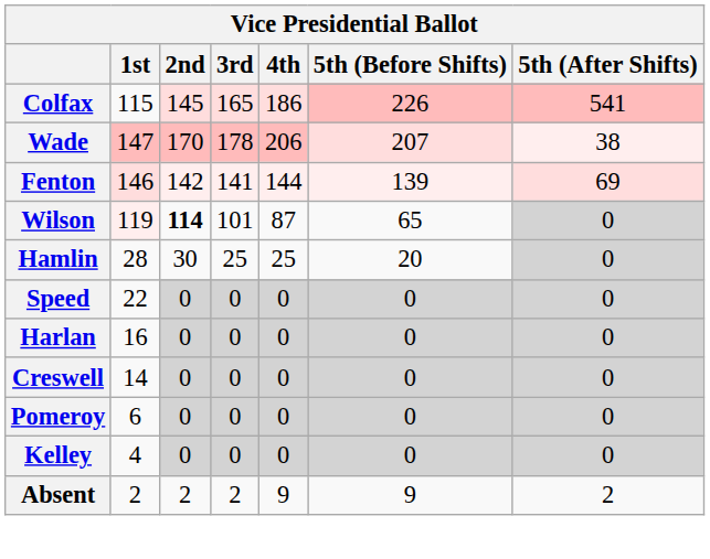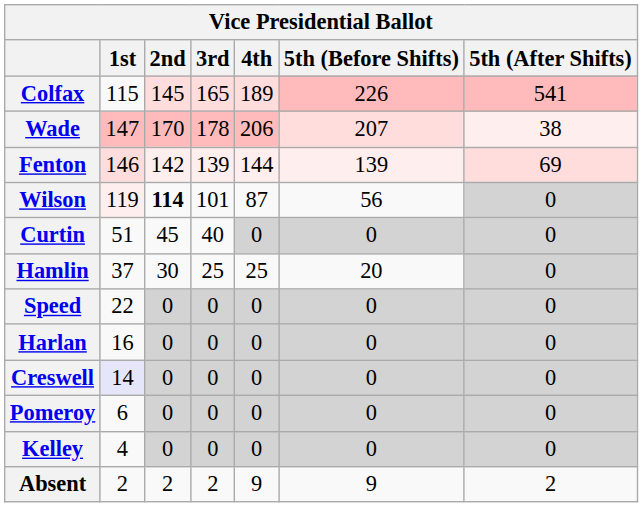 <table class="wikitable sortable" style="text-align:center">
 <tr>
 <th colspan="7"><strong>Vice Presidential Ballot</strong></th>
 </tr>
 <tr>
 <th></th>
 <th>1st</th>
 <th>2nd</th>
 <th>3rd</th>
 <th>4th</th>
 <th>5th (Before Shifts)</th>
 <th>5th (After Shifts)</th>
 </tr>
 <tr>
 <th><a href='#'>Colfax</a></th>
 <td>115</td>
 <td style="background:#fdd;">145</td>
 <td style="background:#fdd;">165</td>
-<td style="background:#fdd;">186</td>
+<td style="background:#fdd;">189</td>
 <td style="background:#fbb;">226</td>
 <td style="background:#fbb;">541</td>
 </tr>
 <tr>
 <th><a href='#'>Wade</a></th>
 <td style="background:#fbb;">147</td>
 <td style="background:#fbb;">170</td>
 <td style="background:#fbb;">178</td>
 <td style="background:#fbb;">206</td>
 <td style="background:#fdd;">207</td>
 <td style="background:#fee;">38</td>
 </tr>
 <tr>
 <th><a href='#'>Fenton</a></th>
 <td style="background:#fdd;">146</td>
 <td style="background:#fee;">142</td>
-<td style="background:#fee;">141</td>
+<td style="background:#fee;">139</td>
 <td style="background:#fee;">144</td>
 <td style="background:#fee;">139</td>
 <td style="background:#fdd;">69</td>
 </tr>
 <tr>
 <th><a href='#'>Wilson</a></th>
 <td style="background:#fee;">119</td>
 <td><strong>114</strong></td>
 <td>101</td>
 <td>87</td>
-<td>65</td>
+<td>56</td>
+<td style="background:#d3d3d3">0</td>
+</tr>
+<tr>
+<th><a href='#'>Curtin</a></th>
+<td>51</td>
+<td>45</td>
+<td>40</td>
+<td style="background:#d3d3d3">0</td>
+<td style="background:#d3d3d3">0</td>
 <td style="background:#d3d3d3">0</td>
 </tr>
 <tr>
 <th><a href='#'>Hamlin</a></th>
-<td>28</td>
+<td>37</td>
 <td>30</td>
 <td>25</td>
 <td>25</td>
 <td>20</td>
 <td style="background:#d3d3d3">0</td>
 </tr>
 <tr>
 <th><a href='#'>Speed</a></th>
 <td>22</td>
 <td style="background:#d3d3d3">0</td>
 <td style="background:#d3d3d3">0</td>
 <td style="background:#d3d3d3">0</td>
 <td style="background:#d3d3d3">0</td>
 <td style="background:#d3d3d3">0</td>
 </tr>
 <tr>
 <th><a href='#'>Harlan</a></th>
 <td>16</td>
 <td style="background:#d3d3d3">0</td>
 <td style="background:#d3d3d3">0</td>
 <td style="background:#d3d3d3">0</td>
 <td style="background:#d3d3d3">0</td>
 <td style="background:#d3d3d3">0</td>
 </tr>
 <tr>
 <th><a href='#'>Creswell</a></th>
-<td>14</td>
+<td style="background: lavender;">14</td>
 <td style="background:#d3d3d3">0</td>
 <td style="background:#d3d3d3">0</td>
 <td style="background:#d3d3d3">0</td>
 <td style="background:#d3d3d3">0</td>
 <td style="background:#d3d3d3">0</td>
 </tr>
 <tr>
 <th><a href='#'>Pomeroy</a></th>
 <td>6</td>
 <td style="background:#d3d3d3">0</td>
 <td style="background:#d3d3d3">0</td>
 <td style="background:#d3d3d3">0</td>
 <td style="background:#d3d3d3">0</td>
 <td style="background:#d3d3d3">0</td>
 </tr>
 <tr>
 <th><a href='#'>Kelley</a></th>
 <td>4</td>
 <td style="background:#d3d3d3">0</td>
 <td style="background:#d3d3d3">0</td>
 <td style="background:#d3d3d3">0</td>
 <td style="background:#d3d3d3">0</td>
 <td style="background:#d3d3d3">0</td>
 </tr>
 <tr>
 <th>Absent</th>
 <td>2</td>
 <td>2</td>
 <td>2</td>
 <td>9</td>
 <td>9</td>
 <td>2</td>
 </tr>
 </table>
